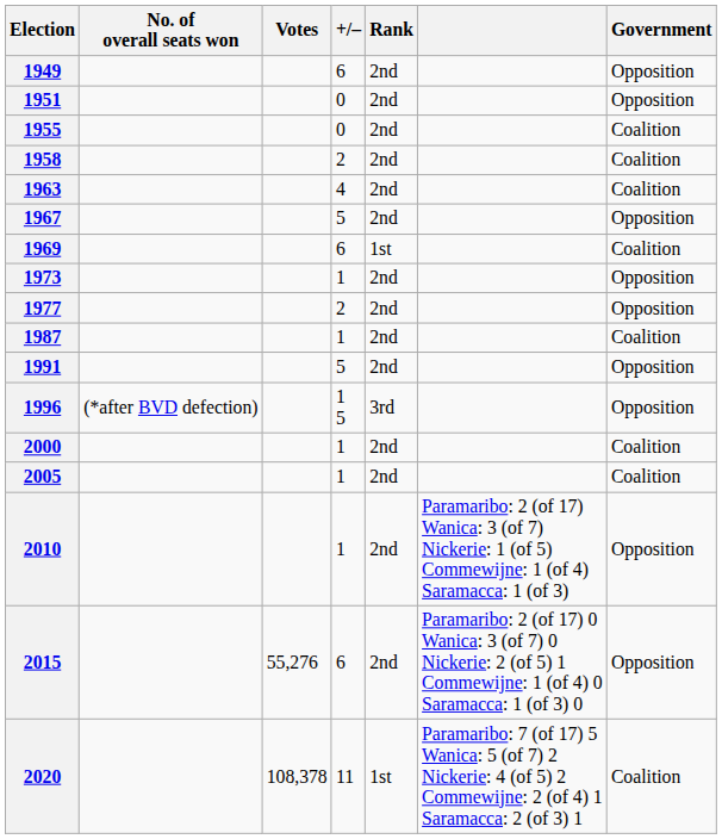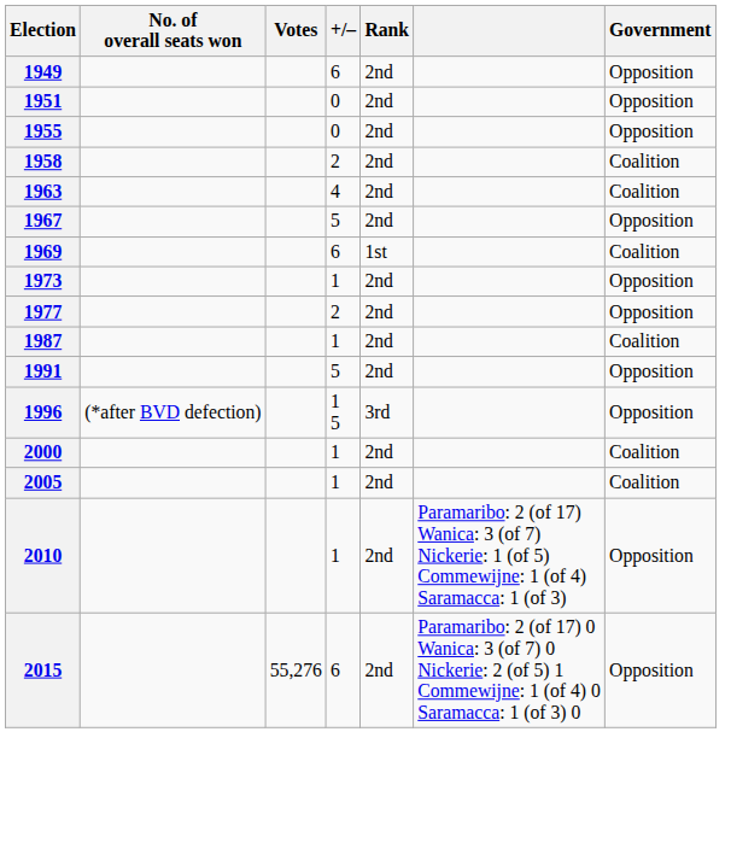 <table class="wikitable">
 <tr>
 <th>Election</th>
 <th>No. of<br>overall seats won</th>
 <th>Votes</th>
 <th>+/–</th>
 <th>Rank</th>
 <th></th>
 <th>Government</th>
 </tr>
 <tr>
 <th><a href='#'>1949</a></th>
 <td></td>
 <td></td>
 <td> 6</td>
 <td>2nd</td>
 <td></td>
 <td>Opposition</td>
 </tr>
 <tr>
 <th><a href='#'>1951</a></th>
 <td></td>
 <td></td>
 <td> 0</td>
 <td>2nd</td>
 <td></td>
 <td>Opposition</td>
 </tr>
 <tr>
 <th><a href='#'>1955</a></th>
 <td></td>
 <td></td>
 <td> 0</td>
 <td>2nd</td>
 <td></td>
-<td>Coalition</td>
+<td>Opposition</td>
 </tr>
 <tr>
 <th><a href='#'>1958</a></th>
 <td></td>
 <td></td>
 <td> 2</td>
 <td>2nd</td>
 <td></td>
 <td>Coalition</td>
 </tr>
 <tr>
 <th><a href='#'>1963</a></th>
 <td></td>
 <td></td>
 <td> 4</td>
 <td>2nd</td>
 <td></td>
 <td>Coalition</td>
 </tr>
 <tr>
 <th><a href='#'>1967</a></th>
 <td></td>
 <td></td>
 <td> 5</td>
 <td>2nd</td>
 <td></td>
 <td>Opposition</td>
 </tr>
 <tr>
 <th><a href='#'>1969</a></th>
 <td></td>
 <td></td>
 <td> 6</td>
 <td>1st</td>
 <td></td>
 <td>Coalition</td>
 </tr>
 <tr>
 <th><a href='#'>1973</a></th>
 <td></td>
 <td></td>
 <td> 1</td>
 <td>2nd</td>
 <td></td>
 <td>Opposition</td>
 </tr>
 <tr>
 <th><a href='#'>1977</a></th>
 <td></td>
 <td></td>
 <td> 2</td>
 <td>2nd</td>
 <td></td>
 <td>Opposition</td>
 </tr>
 <tr>
 <th><a href='#'>1987</a></th>
 <td></td>
 <td></td>
 <td> 1</td>
 <td>2nd</td>
 <td></td>
 <td>Coalition</td>
 </tr>
 <tr>
 <th><a href='#'>1991</a></th>
 <td></td>
 <td></td>
 <td> 5</td>
 <td>2nd</td>
 <td></td>
 <td>Opposition</td>
 </tr>
 <tr>
 <th><a href='#'>1996</a></th>
 <td>(*after <a href='#'>BVD</a> defection)</td>
 <td></td>
 <td> 1<br> 5</td>
 <td>3rd</td>
 <td></td>
 <td>Opposition</td>
 </tr>
 <tr>
 <th><a href='#'>2000</a></th>
 <td></td>
 <td></td>
 <td> 1</td>
 <td>2nd</td>
 <td></td>
 <td>Coalition</td>
 </tr>
 <tr>
 <th><a href='#'>2005</a></th>
 <td></td>
 <td></td>
 <td> 1</td>
 <td>2nd</td>
 <td></td>
 <td>Coalition</td>
 </tr>
 <tr>
 <th><a href='#'>2010</a></th>
 <td></td>
 <td></td>
 <td> 1</td>
 <td>2nd</td>
 <td><a href='#'>Paramaribo</a>: 2 (of 17)<br><a href='#'>Wanica</a>: 3 (of 7)<br><a href='#'>Nickerie</a>: 1 (of 5)<br><a href='#'>Commewijne</a>: 1 (of 4)<br><a href='#'>Saramacca</a>: 1 (of 3)</td>
 <td>Opposition</td>
 </tr>
 <tr>
 <th><a href='#'>2015</a></th>
 <td></td>
 <td>55,276</td>
 <td> 6</td>
 <td>2nd</td>
 <td><a href='#'>Paramaribo</a>: 2 (of 17)  0<br><a href='#'>Wanica</a>: 3 (of 7)  0<br><a href='#'>Nickerie</a>: 2 (of 5) 1<br><a href='#'>Commewijne</a>: 1 (of 4)  0<br><a href='#'>Saramacca</a>: 1 (of 3)  0</td>
 <td>Opposition</td>
 </tr>
-<tr>
-<th><a href='#'>2020</a></th>
-<td></td>
-<td>108,378</td>
-<td> 11</td>
-<td>1st</td>
-<td><a href='#'>Paramaribo</a>: 7 (of 17)  5<br><a href='#'>Wanica</a>: 5 (of 7)  2<br><a href='#'>Nickerie</a>: 4 (of 5)  2<br><a href='#'>Commewijne</a>: 2 (of 4)  1<br><a href='#'>Saramacca</a>: 2 (of 3)  1</td>
-<td>Coalition</td>
-</tr>
 </table>
